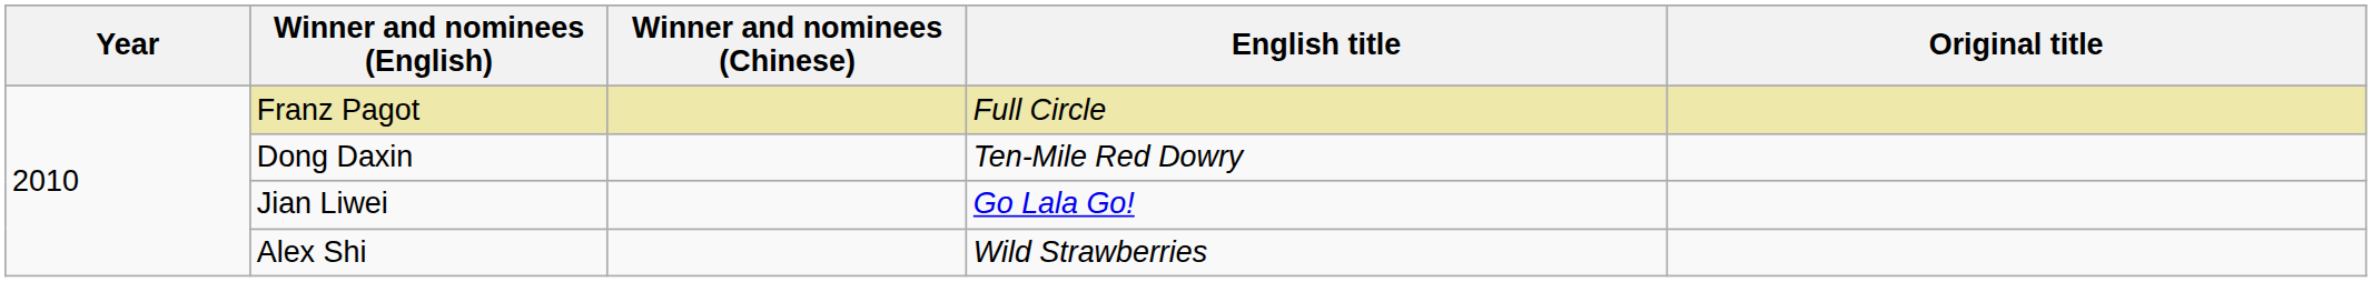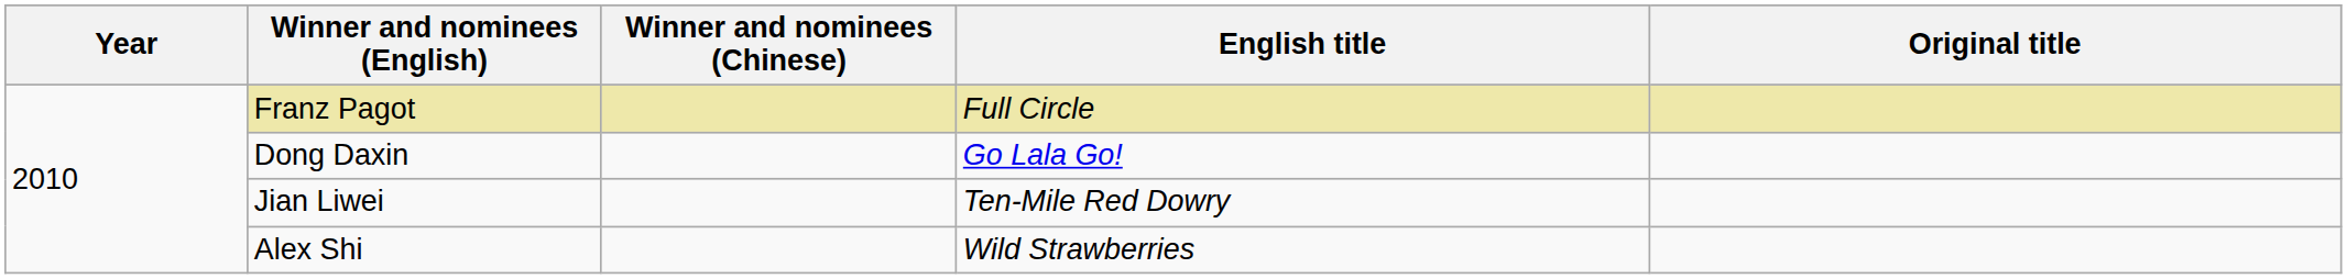 <table class="wikitable" style="width:100%;">
 <tr style="background:#bebebe">
 <th width="100"><strong>Year</strong></th>
 <th width="150"><strong>Winner and nominees<br>(English)</strong></th>
 <th width="150"><strong>Winner and nominees<br>(Chinese)</strong></th>
 <th width="300"><strong>English title</strong></th>
 <th width="300"><strong>Original title</strong></th>
 </tr>
 <tr>
 <td rowspan="4">2010</td>
 <td style="background:#EEE8AA;">Franz Pagot</td>
 <td style="background:#EEE8AA;"></td>
 <td style="background:#EEE8AA;"><em>Full Circle</em></td>
 <td style="background:#EEE8AA;"></td>
 </tr>
 <tr>
 <td>Dong Daxin</td>
 <td></td>
-<td><em>Ten-Mile Red Dowry</em></td>
+<td><em><a href='#'>Go Lala Go!</a></em></td>
 <td></td>
 </tr>
 <tr>
 <td>Jian Liwei</td>
 <td></td>
-<td><em><a href='#'>Go Lala Go!</a></em></td>
+<td><em>Ten-Mile Red Dowry</em></td>
 <td></td>
 </tr>
 <tr>
 <td>Alex Shi</td>
 <td></td>
 <td><em>Wild Strawberries</em></td>
 <td></td>
 </tr>
 </table>
